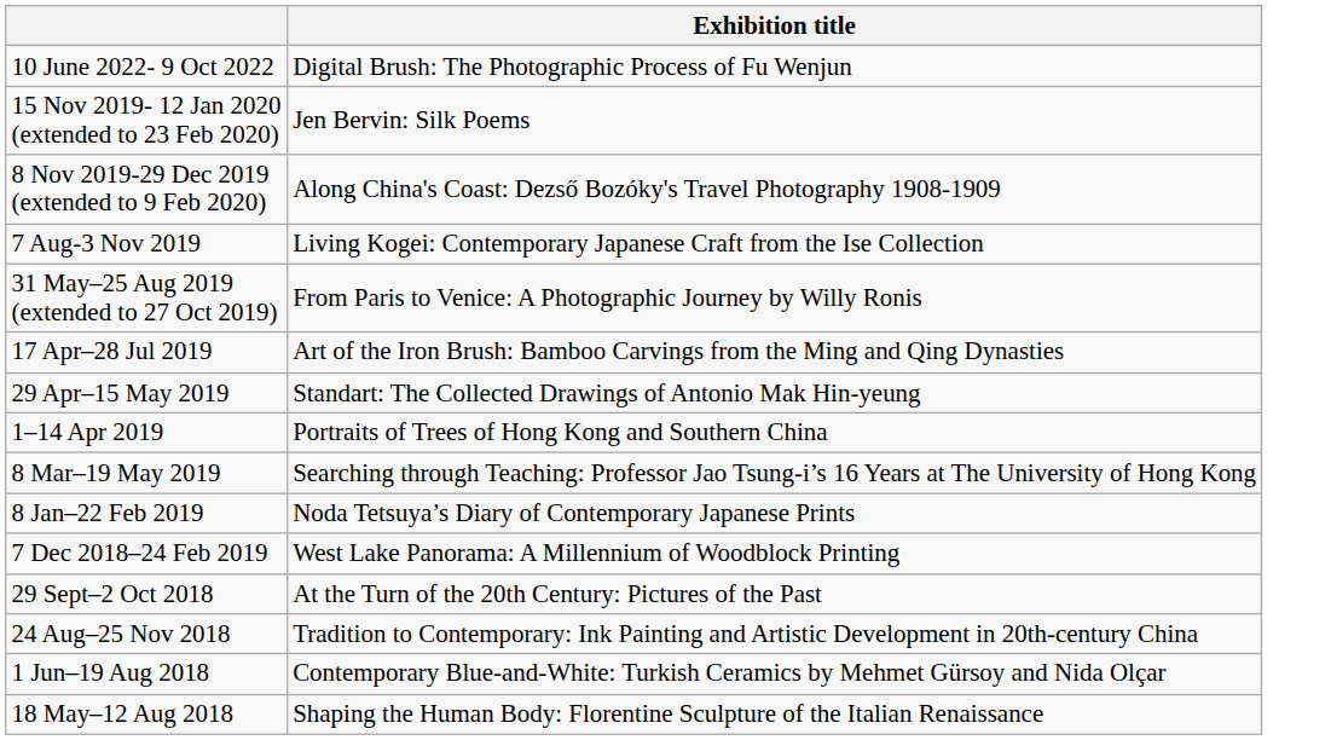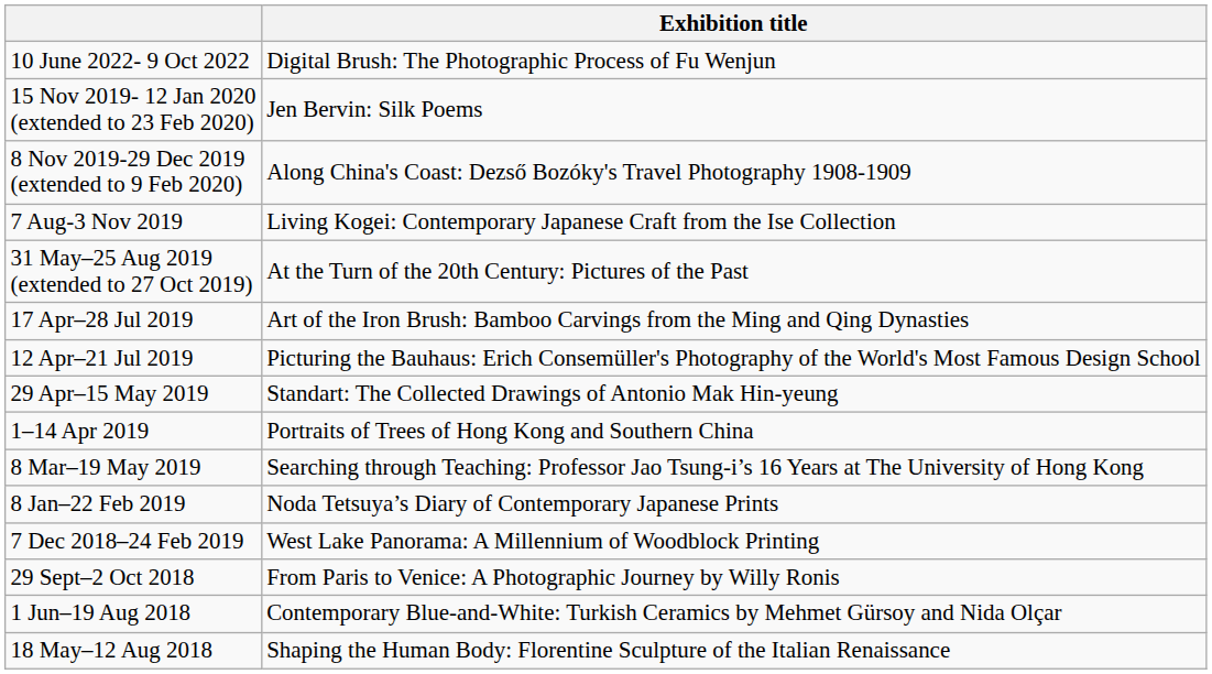 <table class="wikitable">
 <tr>
 <th></th>
 <th>Exhibition title</th>
 </tr>
 <tr>
 <td>10 June 2022- 9 Oct 2022</td>
 <td>Digital Brush: The Photographic Process of Fu Wenjun</td>
 </tr>
 <tr>
 <td>15 Nov 2019- 12 Jan 2020<br>(extended to 23 Feb 2020)</td>
 <td>Jen Bervin: Silk Poems</td>
 </tr>
 <tr>
 <td>8 Nov 2019-29 Dec 2019<br>(extended to 9 Feb 2020)</td>
 <td>Along China's Coast: Dezső Bozóky's Travel Photography 1908-1909</td>
 </tr>
 <tr>
 <td>7 Aug-3 Nov 2019</td>
 <td>Living Kogei: Contemporary Japanese Craft from the Ise Collection</td>
 </tr>
 <tr>
 <td>31 May–25 Aug 2019<br>(extended to 27 Oct 2019)</td>
-<td>From Paris to Venice: A Photographic Journey by Willy Ronis</td>
+<td>At the Turn of the 20th Century: Pictures of the Past</td>
 </tr>
 <tr>
 <td>17 Apr–28 Jul 2019</td>
 <td>Art of the Iron Brush: Bamboo Carvings from the Ming and Qing Dynasties</td>
+</tr>
+<tr>
+<td>12 Apr–21 Jul 2019</td>
+<td>Picturing the Bauhaus: Erich Consemüller's Photography of the World's Most Famous Design School</td>
 </tr>
 <tr>
 <td>29 Apr–15 May 2019</td>
 <td>Standart: The Collected Drawings of Antonio Mak Hin-yeung</td>
 </tr>
 <tr>
 <td>1–14 Apr 2019</td>
 <td>Portraits of Trees of Hong Kong and Southern China</td>
 </tr>
 <tr>
 <td>8 Mar–19 May 2019</td>
 <td>Searching through Teaching: Professor Jao Tsung-i’s 16 Years at The University of Hong Kong</td>
 </tr>
 <tr>
 <td>8 Jan–22 Feb 2019</td>
 <td>Noda Tetsuya’s Diary of Contemporary Japanese Prints</td>
 </tr>
 <tr>
 <td>7 Dec 2018–24 Feb 2019</td>
 <td>West Lake Panorama: A Millennium of Woodblock Printing</td>
 </tr>
 <tr>
 <td>29 Sept–2 Oct 2018</td>
-<td>At the Turn of the 20th Century: Pictures of the Past</td>
-</tr>
-<tr>
-<td>24 Aug–25 Nov 2018</td>
-<td>Tradition to Contemporary: Ink Painting and Artistic Development in 20th-century China</td>
+<td>From Paris to Venice: A Photographic Journey by Willy Ronis</td>
 </tr>
 <tr>
 <td>1 Jun–19 Aug 2018</td>
 <td>Contemporary Blue-and-White: Turkish Ceramics by Mehmet Gürsoy and Nida Olçar</td>
 </tr>
 <tr>
 <td>18 May–12 Aug 2018</td>
 <td>Shaping the Human Body: Florentine Sculpture of the Italian Renaissance</td>
 </tr>
 </table>
